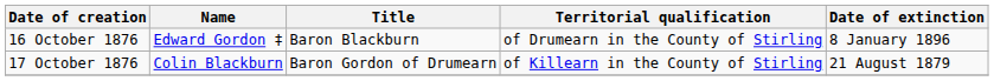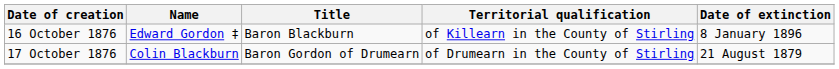 <table class="wikitable">
 <tr>
 <th>Date of creation</th>
 <th>Name</th>
 <th>Title</th>
 <th>Territorial qualification</th>
 <th>Date of extinction</th>
 </tr>
 <tr>
 <td>16 October 1876</td>
 <td><a href='#'>Edward Gordon</a> ‡</td>
 <td>Baron Blackburn</td>
-<td>of Drumearn in the County of <a href='#'>Stirling</a></td>
+<td>of <a href='#'>Killearn</a> in the County of <a href='#'>Stirling</a></td>
 <td>8 January 1896</td>
 </tr>
 <tr>
 <td>17 October 1876</td>
 <td><a href='#'>Colin Blackburn</a></td>
 <td>Baron Gordon of Drumearn</td>
-<td>of <a href='#'>Killearn</a> in the County of <a href='#'>Stirling</a></td>
+<td>of Drumearn in the County of <a href='#'>Stirling</a></td>
 <td>21 August 1879</td>
 </tr>
 <tr>
 </tr>
 </table>
